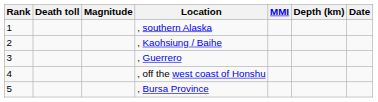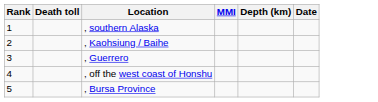 <table class="sortable wikitable" style="font-size:100%;">
 <tr>
 <th>Rank</th>
 <th>Death toll</th>
-<th>Magnitude</th>
 <th>Location</th>
 <th><a href='#'>MMI</a></th>
 <th>Depth (km)</th>
 <th>Date</th>
 </tr>
 <tr>
 <td>1</td>
-<td></td>
 <td></td>
 <td>, <a href='#'>southern Alaska</a></td>
 <td></td>
 <td></td>
 <td></td>
 </tr>
 <tr>
 <td>2</td>
 <td></td>
-<td></td>
 <td>, <a href='#'>Kaohsiung / Baihe</a></td>
 <td></td>
 <td></td>
 <td></td>
 </tr>
 <tr>
 <td>3</td>
-<td></td>
 <td></td>
 <td>, <a href='#'>Guerrero</a></td>
 <td></td>
 <td></td>
 <td></td>
 </tr>
 <tr>
 <td>4</td>
 <td></td>
-<td></td>
 <td>, off the <a href='#'>west coast of Honshu</a></td>
 <td></td>
 <td></td>
 <td></td>
 </tr>
 <tr>
 <td>5</td>
 <td></td>
-<td></td>
 <td>, <a href='#'>Bursa Province</a></td>
 <td></td>
 <td></td>
 <td></td>
 </tr>
 </table>
